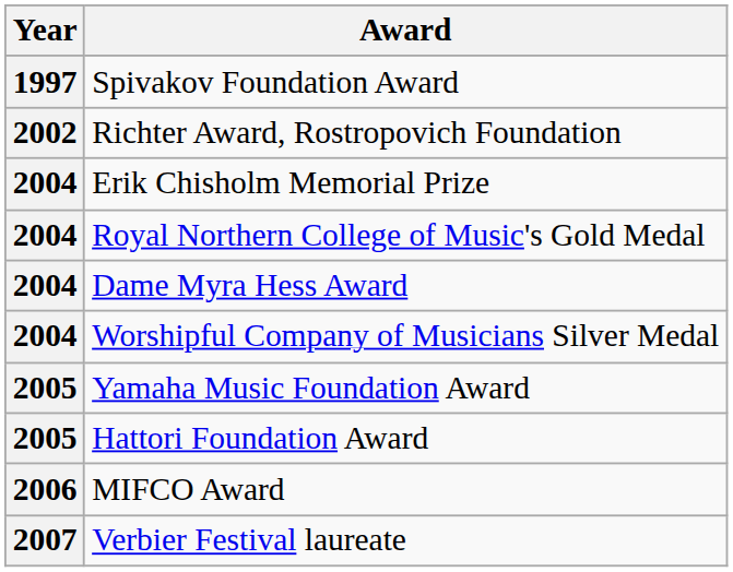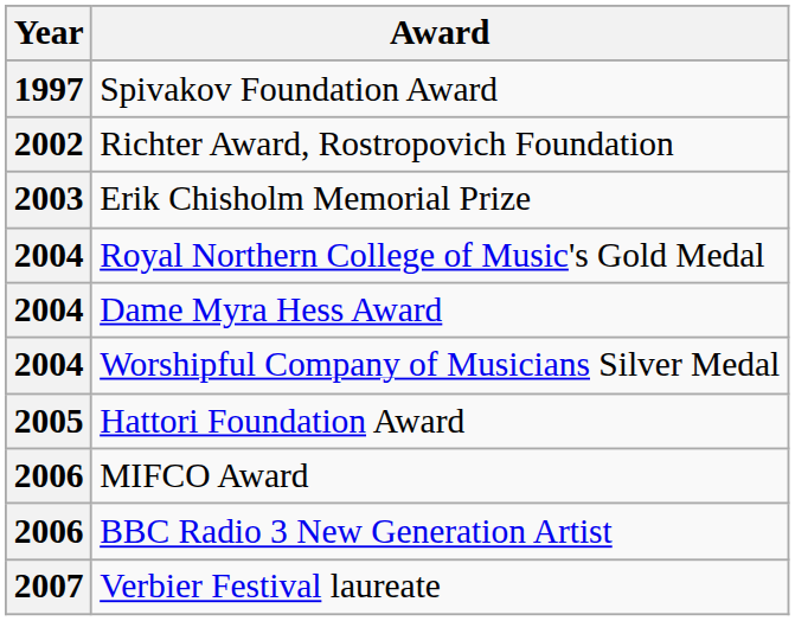 <table class="wikitable">
 <tr>
 <th>Year</th>
 <th>Award</th>
 </tr>
 <tr>
 <th>1997</th>
 <td> Spivakov Foundation Award</td>
 </tr>
 <tr>
 <th>2002</th>
 <td> Richter Award, Rostropovich Foundation</td>
 </tr>
 <tr>
-<th>2004</th>
+<th>2003</th>
 <td> Erik Chisholm Memorial Prize</td>
 </tr>
 <tr>
 <th>2004</th>
 <td> <a href='#'>Royal Northern College of Music</a>'s Gold Medal</td>
 </tr>
 <tr>
 <th>2004</th>
 <td> <a href='#'>Dame Myra Hess Award</a></td>
 </tr>
 <tr>
 <th>2004</th>
 <td><a href='#'>Worshipful Company of Musicians</a> Silver Medal</td>
 </tr>
 <tr>
 <th>2005</th>
-<td> <a href='#'>Yamaha Music Foundation</a> Award</td>
-</tr>
-<tr>
-<th>2005</th>
 <td> <a href='#'>Hattori Foundation</a> Award</td>
 </tr>
 <tr>
 <th>2006</th>
 <td> MIFCO Award</td>
 </tr>
 <tr>
+<th>2006</th>
+<td> <a href='#'>BBC Radio 3 New Generation Artist</a></td>
+</tr>
+<tr>
 <th>2007</th>
 <td> <a href='#'>Verbier Festival</a> laureate</td>
 </tr>
 </table>
